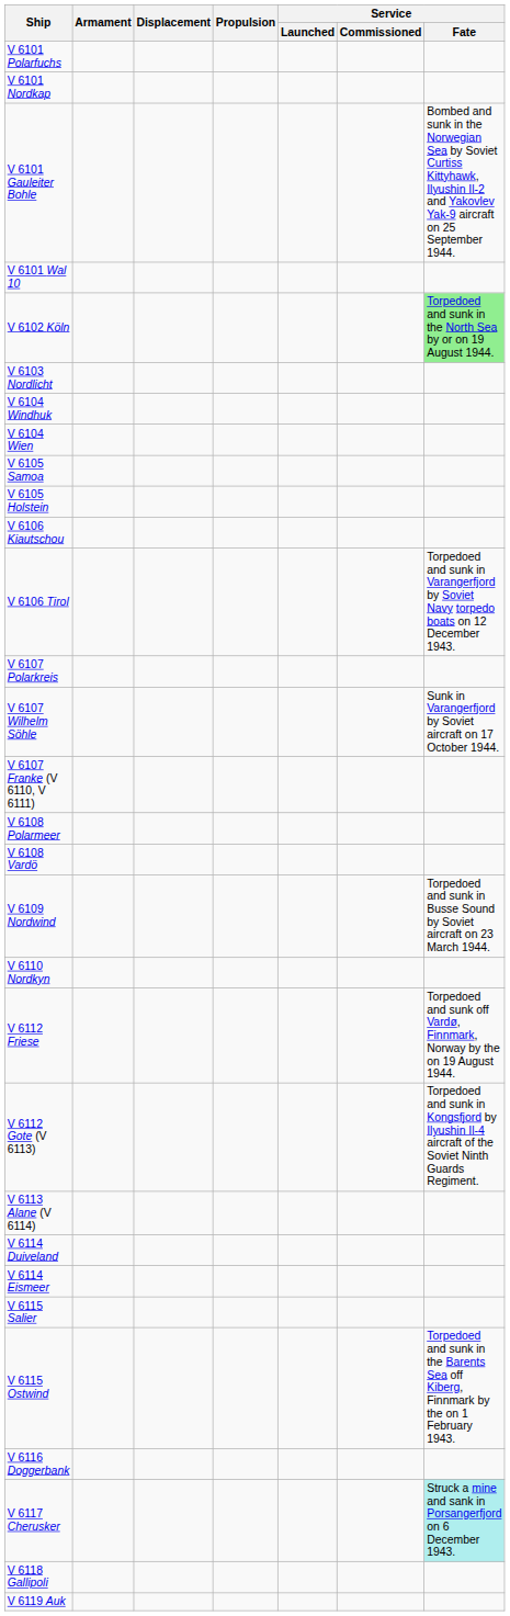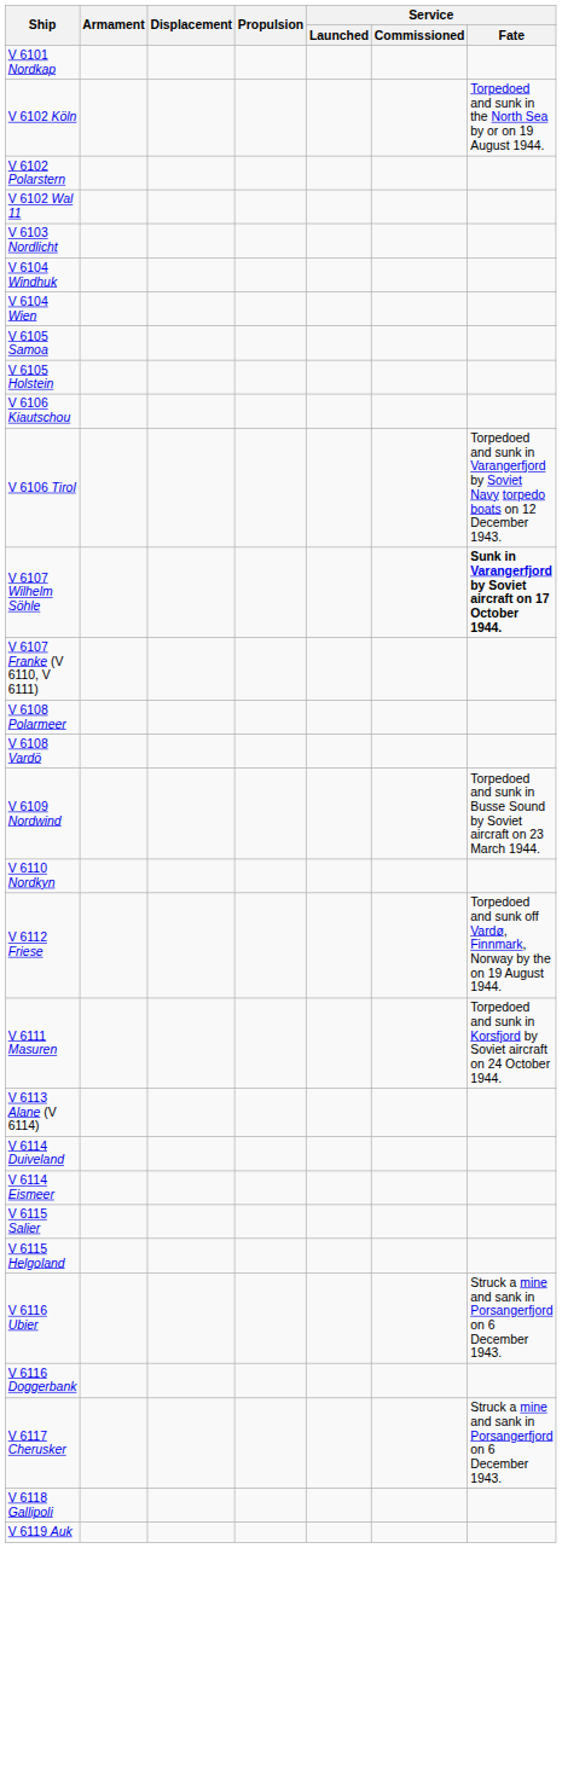 <table class="wikitable">
 <tr>
 <th rowspan="2">Ship</th>
 <th rowspan="2">Armament</th>
 <th rowspan="2">Displacement</th>
 <th rowspan="2">Propulsion</th>
 <th colspan="3">Service</th>
 </tr>
 <tr>
 <th>Launched</th>
 <th>Commissioned</th>
 <th>Fate</th>
 </tr>
 <tr>
-<td><a href='#'>V 6101 <em>Polarfuchs</em></a></td>
-<td></td>
-<td></td>
-<td></td>
-<td></td>
-<td></td>
-<td></td>
-</tr>
-<tr>
 <td><a href='#'>V 6101 <em>Nordkap</em></a></td>
-<td></td>
-<td></td>
-<td></td>
-<td></td>
-<td></td>
-<td></td>
-</tr>
-<tr>
-<td><a href='#'>V 6101 <em>Gauleiter Bohle</em></a></td>
-<td></td>
-<td></td>
-<td></td>
-<td></td>
-<td></td>
-<td>Bombed and sunk in the <a href='#'>Norwegian Sea</a> by Soviet <a href='#'>Curtiss Kittyhawk</a>, <a href='#'>Ilyushin Il-2</a> and <a href='#'>Yakovlev Yak-9</a> aircraft on 25 September 1944.</td>
-</tr>
-<tr>
-<td><a href='#'>V 6101 <em>Wal 10</em></a></td>
 <td></td>
 <td></td>
 <td></td>
 <td></td>
 <td></td>
 <td></td>
 </tr>
 <tr>
 <td><a href='#'>V 6102 <em>Köln</em></a></td>
 <td></td>
 <td></td>
 <td></td>
 <td></td>
 <td></td>
-<td style="background: lightgreen;"><a href='#'>Torpedoed</a> and sunk in the <a href='#'>North Sea</a> by  or  on 19 August 1944.</td>
+<td><a href='#'>Torpedoed</a> and sunk in the <a href='#'>North Sea</a> by  or  on 19 August 1944.</td>
+</tr>
+<tr>
+<td><a href='#'>V 6102 <em>Polarstern</em></a></td>
+<td></td>
+<td></td>
+<td></td>
+<td></td>
+<td></td>
+<td></td>
+</tr>
+<tr>
+<td><a href='#'>V 6102 <em>Wal 11</em></a></td>
+<td></td>
+<td></td>
+<td></td>
+<td></td>
+<td></td>
+<td></td>
 </tr>
 <tr>
 <td><a href='#'>V 6103 <em>Nordlicht</em></a></td>
 <td></td>
 <td></td>
 <td></td>
 <td></td>
 <td></td>
 <td></td>
 </tr>
 <tr>
 <td><a href='#'>V 6104 <em>Windhuk</em></a></td>
 <td></td>
 <td></td>
 <td></td>
 <td></td>
 <td></td>
 <td></td>
 </tr>
 <tr>
 <td><a href='#'>V 6104 <em>Wien</em></a></td>
 <td></td>
 <td></td>
 <td></td>
 <td></td>
 <td></td>
 <td></td>
 </tr>
 <tr>
 <td><a href='#'>V 6105 <em>Samoa</em></a></td>
 <td></td>
 <td></td>
 <td></td>
 <td></td>
 <td></td>
 <td></td>
 </tr>
 <tr>
 <td><a href='#'>V 6105 <em>Holstein</em></a></td>
 <td></td>
 <td></td>
 <td></td>
 <td></td>
 <td></td>
 <td></td>
 </tr>
 <tr>
 <td><a href='#'>V 6106 <em>Kiautschou</em></a></td>
 <td></td>
 <td></td>
 <td></td>
 <td></td>
 <td></td>
 <td></td>
 </tr>
 <tr>
 <td><a href='#'>V 6106 <em>Tirol</em></a></td>
 <td></td>
 <td></td>
 <td></td>
 <td></td>
 <td></td>
 <td>Torpedoed and sunk in <a href='#'>Varangerfjord</a> by <a href='#'>Soviet Navy</a> <a href='#'>torpedo boats</a> on 12 December 1943.</td>
 </tr>
 <tr>
-<td><a href='#'>V 6107 <em>Polarkreis</em></a></td>
-<td></td>
-<td></td>
-<td></td>
-<td></td>
-<td></td>
-<td></td>
-</tr>
-<tr>
 <td><a href='#'>V 6107 <em>Wilhelm Söhle</em></a></td>
 <td></td>
 <td></td>
 <td></td>
 <td></td>
 <td></td>
-<td>Sunk in <a href='#'>Varangerfjord</a> by Soviet aircraft on 17 October 1944.</td>
+<td><strong>Sunk in <a href='#'>Varangerfjord</a> by Soviet aircraft on 17 October 1944.</strong></td>
 </tr>
 <tr>
 <td><a href='#'>V 6107 <em>Franke</em></a> (V 6110, V 6111)</td>
 <td></td>
 <td></td>
 <td></td>
 <td></td>
 <td></td>
 <td></td>
 </tr>
 <tr>
 <td><a href='#'>V 6108 <em>Polarmeer</em></a></td>
 <td></td>
 <td></td>
 <td></td>
 <td></td>
 <td></td>
 <td></td>
 </tr>
 <tr>
 <td><a href='#'>V 6108 <em>Vardö</em></a></td>
 <td></td>
 <td></td>
 <td></td>
 <td></td>
 <td></td>
 <td></td>
 </tr>
 <tr>
 <td><a href='#'>V 6109 <em>Nordwind</em></a></td>
 <td></td>
 <td></td>
 <td></td>
 <td></td>
 <td></td>
 <td>Torpedoed and sunk in Busse Sound by Soviet aircraft on 23 March 1944.</td>
 </tr>
 <tr>
 <td><a href='#'>V 6110 <em>Nordkyn</em></a></td>
 <td></td>
 <td></td>
 <td></td>
 <td></td>
 <td></td>
 <td></td>
 </tr>
 <tr>
 <td><a href='#'>V 6112 <em>Friese</em></a></td>
 <td></td>
 <td></td>
 <td></td>
 <td></td>
 <td></td>
 <td>Torpedoed and sunk off <a href='#'>Vardø</a>, <a href='#'>Finnmark</a>, Norway by the  on 19 August 1944.</td>
 </tr>
 <tr>
-<td><a href='#'>V 6112 <em>Gote</em></a> (V 6113)</td>
+<td><a href='#'>V 6111 <em>Masuren</em></a></td>
 <td></td>
 <td></td>
 <td></td>
 <td></td>
 <td></td>
-<td>Torpedoed and sunk in <a href='#'>Kongsfjord</a> by <a href='#'>Ilyushin Il-4</a> aircraft of the Soviet Ninth Guards Regiment.</td>
+<td>Torpedoed and sunk in <a href='#'>Korsfjord</a> by Soviet aircraft on 24 October 1944.</td>
 </tr>
 <tr>
 <td><a href='#'>V 6113 <em>Alane</em></a> (V 6114)</td>
 <td></td>
 <td></td>
 <td></td>
 <td></td>
 <td></td>
 <td></td>
 </tr>
 <tr>
 <td><a href='#'>V 6114 <em>Duiveland</em></a></td>
 <td></td>
 <td></td>
 <td></td>
 <td></td>
 <td></td>
 <td></td>
 </tr>
 <tr>
 <td><a href='#'>V 6114 <em>Eismeer</em></a></td>
 <td></td>
 <td></td>
 <td></td>
 <td></td>
 <td></td>
 <td></td>
 </tr>
 <tr>
 <td><a href='#'>V 6115 <em>Salier</em></a></td>
 <td></td>
 <td></td>
 <td></td>
 <td></td>
 <td></td>
 <td></td>
 </tr>
 <tr>
-<td><a href='#'>V 6115 <em>Ostwind</em></a></td>
+<td><a href='#'>V 6115 <em>Helgoland</em></a></td>
 <td></td>
 <td></td>
 <td></td>
 <td></td>
 <td></td>
-<td><a href='#'>Torpedoed</a> and sunk in the <a href='#'>Barents Sea</a> off <a href='#'>Kiberg</a>, Finnmark by the  on 1 February 1943.</td>
+<td></td>
+</tr>
+<tr>
+<td><a href='#'>V 6116 <em>Ubier</em></a></td>
+<td></td>
+<td></td>
+<td></td>
+<td></td>
+<td></td>
+<td>Struck a <a href='#'>mine</a> and sank in <a href='#'>Porsangerfjord</a> on 6 December 1943.</td>
 </tr>
 <tr>
 <td><a href='#'>V 6116 <em>Doggerbank</em></a></td>
 <td></td>
 <td></td>
 <td></td>
 <td></td>
 <td></td>
 <td></td>
 </tr>
 <tr>
 <td><a href='#'>V 6117 <em>Cherusker</em></a></td>
 <td></td>
 <td></td>
 <td></td>
 <td></td>
 <td></td>
-<td style="background: paleturquoise;">Struck a <a href='#'>mine</a> and sank in <a href='#'>Porsangerfjord</a> on 6 December 1943.</td>
+<td>Struck a <a href='#'>mine</a> and sank in <a href='#'>Porsangerfjord</a> on 6 December 1943.</td>
 </tr>
 <tr>
 <td><a href='#'>V 6118 <em>Gallipoli</em></a></td>
 <td></td>
 <td></td>
 <td></td>
 <td></td>
 <td></td>
 <td></td>
 </tr>
 <tr>
 <td><a href='#'>V 6119 <em>Auk</em></a></td>
 <td></td>
 <td></td>
 <td></td>
 <td></td>
 <td></td>
 <td></td>
 </tr>
 </table>
